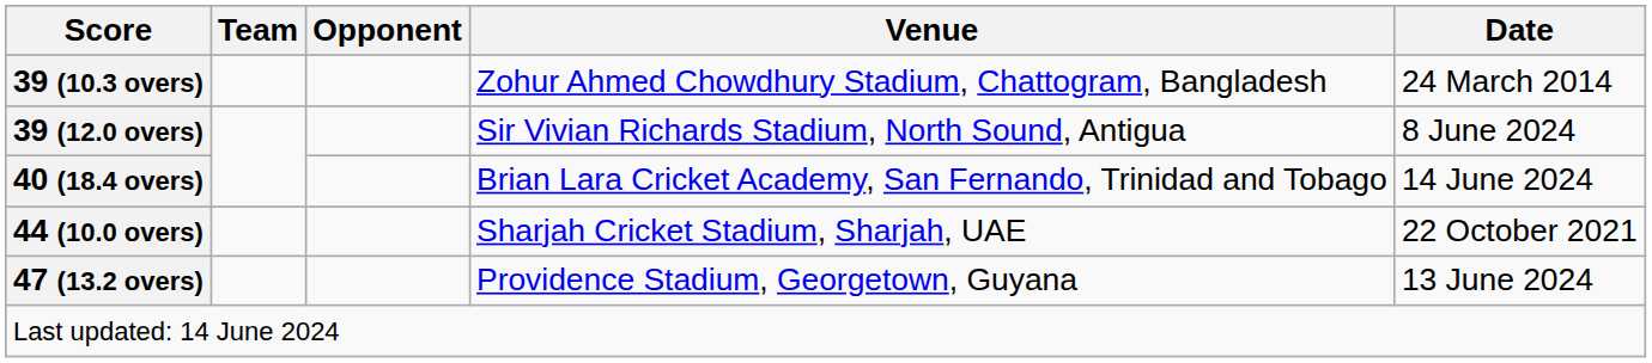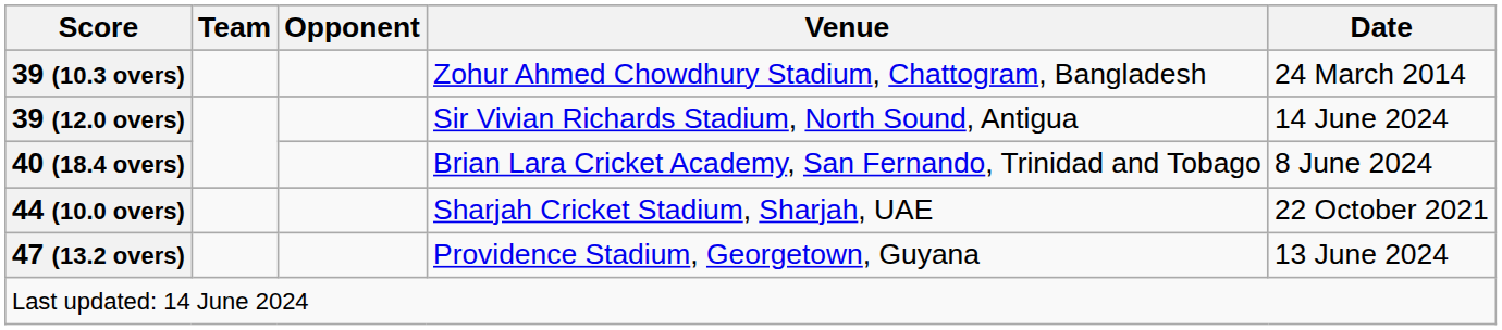 <table class="wikitable sortable">
 <tr>
 <th>Score</th>
 <th>Team</th>
 <th>Opponent</th>
 <th>Venue</th>
 <th>Date</th>
 </tr>
 <tr>
 <th>39 <small>(10.3 overs)</small></th>
 <td></td>
 <td></td>
 <td><a href='#'>Zohur Ahmed Chowdhury Stadium</a>, <a href='#'>Chattogram</a>, Bangladesh</td>
 <td>24 March 2014</td>
 </tr>
 <tr>
 <th>39 <small>(12.0 overs)</small></th>
 <td rowspan=2></td>
 <td></td>
 <td><a href='#'>Sir Vivian Richards Stadium</a>, <a href='#'>North Sound</a>, Antigua</td>
-<td>8 June 2024</td>
+<td>14 June 2024</td>
 </tr>
 <tr>
 <th>40 <small>(18.4 overs)</small></th>
 <td></td>
 <td><a href='#'>Brian Lara Cricket Academy</a>, <a href='#'>San Fernando</a>, Trinidad and Tobago</td>
-<td>14 June 2024</td>
+<td>8 June 2024</td>
 </tr>
 <tr>
 <th>44 <small>(10.0 overs)</small></th>
 <td></td>
 <td></td>
 <td><a href='#'>Sharjah Cricket Stadium</a>, <a href='#'>Sharjah</a>, UAE</td>
 <td>22 October 2021</td>
 </tr>
 <tr>
 <th>47 <small>(13.2 overs)</small></th>
 <td></td>
 <td></td>
 <td><a href='#'>Providence Stadium</a>, <a href='#'>Georgetown</a>, Guyana</td>
 <td>13 June 2024</td>
 </tr>
 <tr>
 <td colspan="6"><small>Last updated: 14 June 2024</small></td>
 </tr>
 </table>
